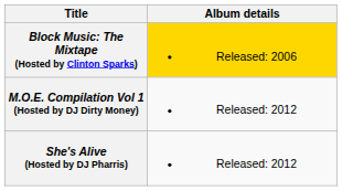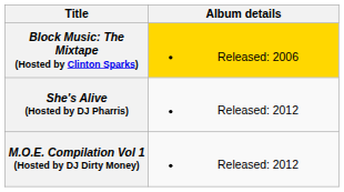 <table class="wikitable plainrowheaders" style="text-align:center;">
 <tr>
 <th scope="col" style="width:12em;">Title</th>
 <th scope="col" style="width:16em;">Album details</th>
 </tr>
 <tr>
 <th scope="row"><em>Block Music: The Mixtape</em><br><small>(Hosted by <a href='#'>Clinton Sparks</a>)</small></th>
 <td style="background: gold;"><br><ul><li>Released: 2006</li></ul></td>
 </tr>
 <tr>
+<th scope="row"><em>She's Alive</em><br><small>(Hosted by DJ Pharris)</small></th>
+<td><br><ul><li>Released: 2012</li></ul></td>
+</tr>
+<tr>
 <th scope="row"><em>M.O.E. Compilation Vol 1</em><br><small>(Hosted by DJ Dirty Money)</small></th>
 <td><br><ul><li>Released: 2012</li></ul></td>
 </tr>
-<tr>
-<th scope="row"><em>She's Alive</em><br><small>(Hosted by DJ Pharris)</small></th>
-<td><br><ul><li>Released: 2012</li></ul></td>
-</tr>
 </table>
